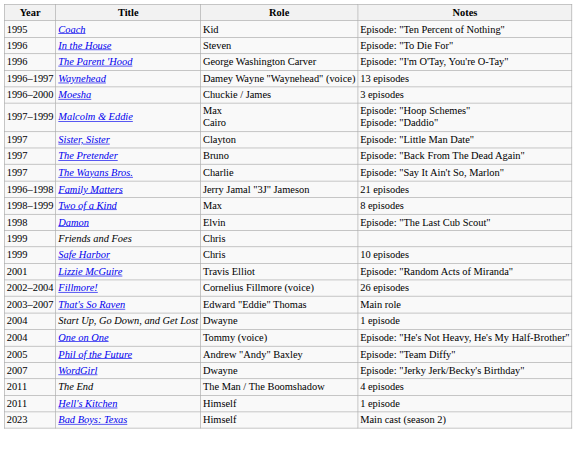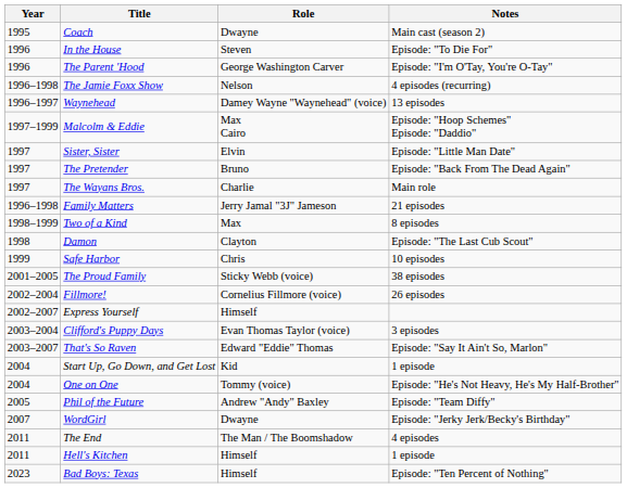 <table class="wikitable sortable">
 <tr>
 <th>Year</th>
 <th>Title</th>
 <th>Role</th>
 <th class="unsortable">Notes</th>
 </tr>
 <tr>
 <td>1995</td>
 <td><em><a href='#'>Coach</a></em></td>
-<td>Kid</td>
-<td>Episode: "Ten Percent of Nothing"</td>
+<td>Dwayne</td>
+<td>Main cast (season 2)</td>
 </tr>
 <tr>
 <td>1996</td>
 <td><em><a href='#'>In the House</a></em></td>
 <td>Steven</td>
 <td>Episode: "To Die For"</td>
 </tr>
 <tr>
 <td>1996</td>
 <td><em><a href='#'>The Parent 'Hood</a></em></td>
 <td>George Washington Carver</td>
 <td>Episode: "I'm O'Tay, You're O-Tay"</td>
 </tr>
 <tr>
+<td>1996–1998</td>
+<td><em><a href='#'>The Jamie Foxx Show</a> </em></td>
+<td>Nelson</td>
+<td>4 episodes (recurring)</td>
+</tr>
+<tr>
 <td>1996–1997</td>
 <td><em><a href='#'>Waynehead</a></em></td>
 <td>Damey Wayne "Waynehead" (voice)</td>
 <td>13 episodes</td>
-</tr>
-<tr>
-<td>1996–2000</td>
-<td><em><a href='#'>Moesha</a></em></td>
-<td>Chuckie / James</td>
-<td>3 episodes</td>
 </tr>
 <tr>
 <td>1997–1999</td>
 <td><em><a href='#'>Malcolm & Eddie</a></em></td>
 <td>Max<br>Cairo</td>
 <td>Episode: "Hoop Schemes"<br>Episode: "Daddio"</td>
 </tr>
 <tr>
 <td>1997</td>
 <td><em><a href='#'>Sister, Sister</a></em></td>
-<td>Clayton</td>
+<td>Elvin</td>
 <td>Episode: "Little Man Date"</td>
 </tr>
 <tr>
 <td>1997</td>
 <td><em><a href='#'>The Pretender</a></em></td>
 <td>Bruno</td>
 <td>Episode: "Back From The Dead Again"</td>
 </tr>
 <tr>
 <td>1997</td>
 <td><em><a href='#'>The Wayans Bros.</a></em></td>
 <td>Charlie</td>
-<td>Episode: "Say It Ain't So, Marlon"</td>
+<td>Main role</td>
 </tr>
 <tr>
 <td>1996–1998</td>
 <td><em><a href='#'>Family Matters</a> </em></td>
 <td>Jerry Jamal "3J" Jameson</td>
 <td>21 episodes</td>
 </tr>
 <tr>
 <td>1998–1999</td>
 <td><em><a href='#'>Two of a Kind</a></em></td>
 <td>Max</td>
 <td>8 episodes</td>
 </tr>
 <tr>
 <td>1998</td>
 <td><em><a href='#'>Damon</a></em></td>
-<td>Elvin</td>
+<td>Clayton</td>
 <td>Episode: "The Last Cub Scout"</td>
-</tr>
-<tr>
-<td>1999</td>
-<td><em>Friends and Foes</em></td>
-<td>Chris</td>
-<td></td>
 </tr>
 <tr>
 <td>1999</td>
 <td><em><a href='#'>Safe Harbor</a></em></td>
 <td>Chris</td>
 <td>10 episodes</td>
 </tr>
 <tr>
-<td>2001</td>
-<td><em><a href='#'>Lizzie McGuire</a></em></td>
-<td>Travis Elliot</td>
-<td>Episode: "Random Acts of Miranda"</td>
+<td>2001–2005</td>
+<td><em><a href='#'>The Proud Family</a></em></td>
+<td>Sticky Webb (voice)</td>
+<td>38 episodes</td>
 </tr>
 <tr>
 <td>2002–2004</td>
 <td><em><a href='#'>Fillmore!</a></em></td>
 <td>Cornelius Fillmore (voice)</td>
 <td>26 episodes</td>
 </tr>
 <tr>
+<td>2002–2007</td>
+<td><em>Express Yourself</em></td>
+<td>Himself</td>
+<td></td>
+</tr>
+<tr>
+<td>2003–2004</td>
+<td><em><a href='#'>Clifford's Puppy Days</a></em></td>
+<td>Evan Thomas Taylor (voice)</td>
+<td>3 episodes</td>
+</tr>
+<tr>
 <td>2003–2007</td>
 <td><em><a href='#'>That's So Raven</a></em></td>
 <td>Edward "Eddie" Thomas</td>
-<td>Main role</td>
+<td>Episode: "Say It Ain't So, Marlon"</td>
 </tr>
 <tr>
 <td>2004</td>
 <td><em>Start Up, Go Down, and Get Lost</em></td>
-<td>Dwayne</td>
+<td>Kid</td>
 <td>1 episode</td>
 </tr>
 <tr>
 <td>2004</td>
 <td><em><a href='#'>One on One</a></em></td>
 <td>Tommy (voice)</td>
 <td>Episode: "He's Not Heavy, He's My Half-Brother"</td>
 </tr>
 <tr>
 <td>2005</td>
 <td><em><a href='#'>Phil of the Future</a></em></td>
 <td>Andrew "Andy" Baxley</td>
 <td>Episode: "Team Diffy"</td>
 </tr>
 <tr>
 <td>2007</td>
 <td><em><a href='#'>WordGirl</a></em></td>
 <td>Dwayne</td>
 <td>Episode: "Jerky Jerk/Becky's Birthday"</td>
 </tr>
 <tr>
 <td>2011</td>
 <td><em>The End</em></td>
 <td>The Man / The Boomshadow</td>
 <td>4 episodes</td>
 </tr>
 <tr>
 <td>2011</td>
 <td><em><a href='#'>Hell's Kitchen</a></em></td>
 <td>Himself</td>
 <td>1 episode</td>
 </tr>
 <tr>
 <td>2023</td>
 <td><em><a href='#'>Bad Boys: Texas</a></em></td>
 <td>Himself</td>
-<td>Main cast (season 2)</td>
+<td>Episode: "Ten Percent of Nothing"</td>
 </tr>
 </table>
